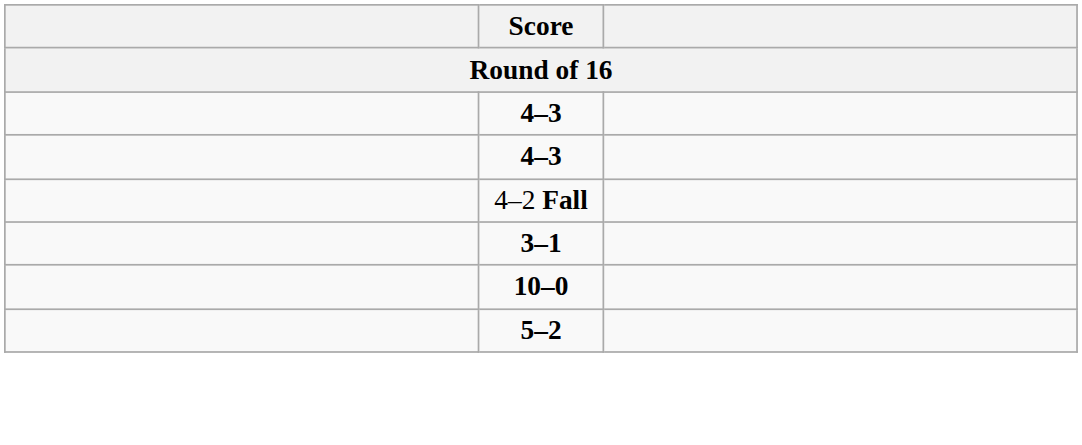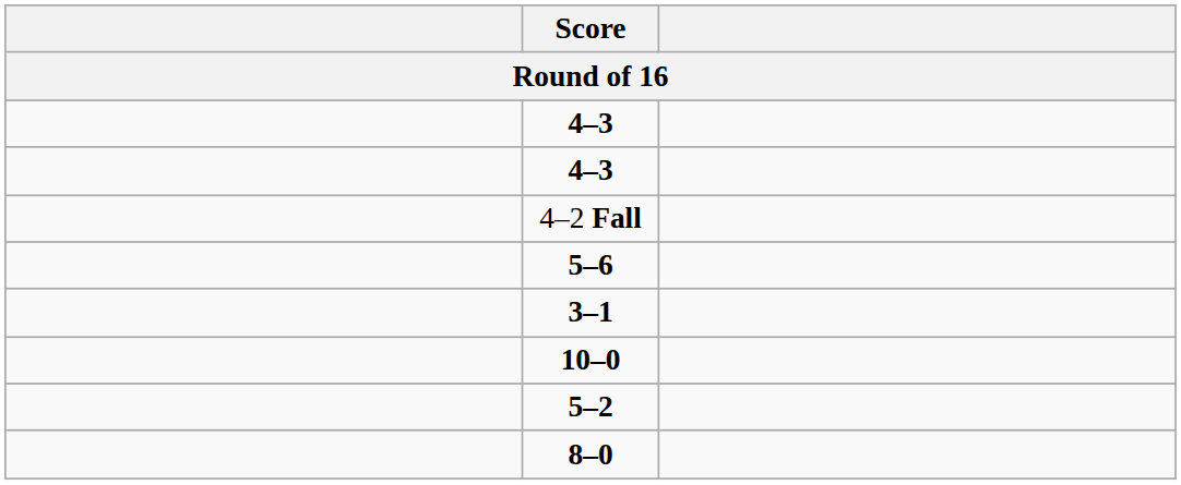 <table class="wikitable" style="text-align: left;">
 <tr>
 <th align="right" width="270"></th>
 <th width="65">Score</th>
 <th align="left" width="270"></th>
 </tr>
 <tr>
 <th colspan="3">Round of 16</th>
 </tr>
 <tr>
 <td><strong></strong></td>
 <td align=center><strong>4–3</strong></td>
 <td></td>
 </tr>
 <tr>
 <td><strong></strong></td>
 <td align=center><strong>4–3</strong></td>
 <td></td>
 </tr>
 <tr>
 <td><strong></strong></td>
 <td align=center>4–2 <strong>Fall</strong></td>
 <td></td>
 </tr>
 <tr>
+<td></td>
+<td align=center><strong>5–6</strong></td>
+<td><strong></strong></td>
+</tr>
+<tr>
 <td><strong></strong></td>
 <td align=center><strong>3–1</strong></td>
 <td></td>
 </tr>
 <tr>
 <td><strong></strong></td>
 <td align=center><strong>10–0</strong></td>
 <td></td>
 </tr>
 <tr>
 <td><strong></strong></td>
 <td align=center><strong>5–2</strong></td>
 <td></td>
 </tr>
+<tr>
+<td><strong></strong></td>
+<td align=center><strong>8–0</strong></td>
+<td></td>
+</tr>
 </table>
